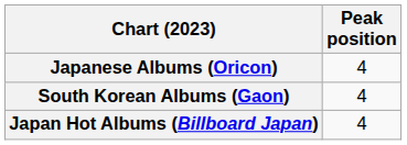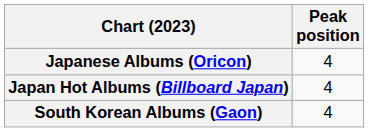 <table class="wikitable sortable plainrowheaders" style="text-align:center;">
 <tr>
 <th scope="col">Chart (2023)</th>
 <th scope="col">Peak<br>position</th>
 </tr>
 <tr>
 <th scope="row">Japanese Albums (<a href='#'>Oricon</a>)</th>
 <td>4</td>
 </tr>
 <tr>
+<th scope="row">Japan Hot Albums (<em><a href='#'>Billboard Japan</a></em>)</th>
+<td>4</td>
+</tr>
+<tr>
 <th scope="row">South Korean Albums (<a href='#'>Gaon</a>)</th>
 <td>4</td>
 </tr>
-<tr>
-<th scope="row">Japan Hot Albums (<em><a href='#'>Billboard Japan</a></em>)</th>
-<td>4</td>
-</tr>
 </table>
